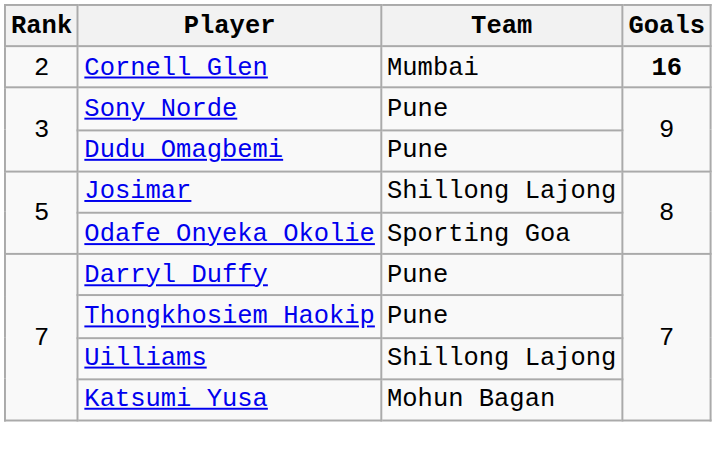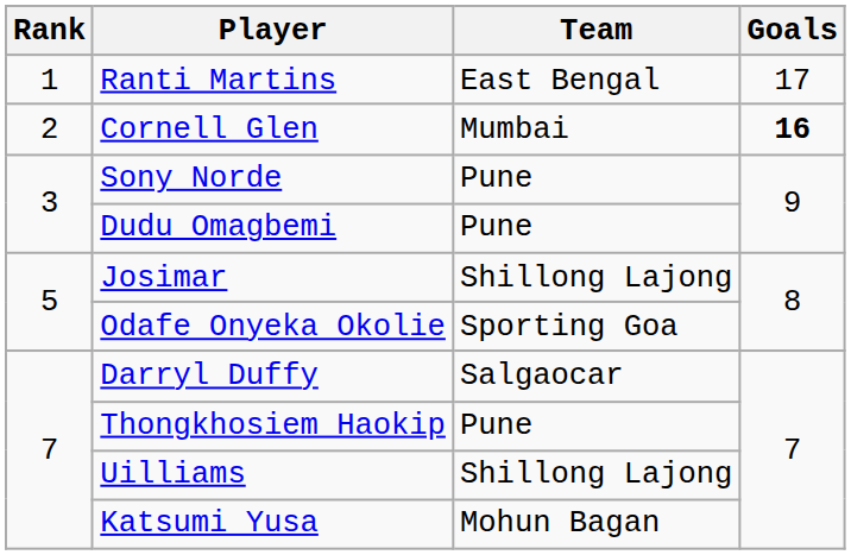 <table class="wikitable sortable" style="text-align:center">
 <tr>
 <th>Rank</th>
 <th>Player</th>
 <th>Team</th>
 <th>Goals</th>
+</tr>
+<tr>
+<td rowspan=1>1</td>
+<td align="left"> <a href='#'>Ranti Martins</a></td>
+<td align="left">East Bengal</td>
+<td rowspan=1>17</td>
 </tr>
 <tr>
 <td rowspan=1>2</td>
 <td align="left"> <a href='#'>Cornell Glen</a></td>
 <td align="left">Mumbai</td>
 <td rowspan=1><strong>16</strong></td>
 </tr>
 <tr>
 <td rowspan=2>3</td>
 <td align="left"> <a href='#'>Sony Norde</a></td>
 <td align="left">Pune</td>
 <td rowspan=2>9</td>
 </tr>
 <tr>
 <td align="left"> <a href='#'>Dudu Omagbemi</a></td>
 <td align="left">Pune</td>
 </tr>
 <tr>
 <td rowspan=2>5</td>
 <td align="left"> <a href='#'>Josimar</a></td>
 <td align="left">Shillong Lajong</td>
 <td rowspan=2>8</td>
 </tr>
 <tr>
 <td align="left"> <a href='#'>Odafe Onyeka Okolie</a></td>
 <td align="left">Sporting Goa</td>
 </tr>
 <tr>
 <td rowspan=4>7</td>
 <td align="left"> <a href='#'>Darryl Duffy</a></td>
-<td align="left">Pune</td>
+<td align="left">Salgaocar</td>
 <td rowspan=4>7</td>
 </tr>
 <tr>
 <td align="left"> <a href='#'>Thongkhosiem Haokip</a></td>
 <td align="left">Pune</td>
 </tr>
 <tr>
 <td align="left"> <a href='#'>Uilliams</a></td>
 <td align="left">Shillong Lajong</td>
 </tr>
 <tr>
 <td align="left"> <a href='#'>Katsumi Yusa</a></td>
 <td align="left">Mohun Bagan</td>
 </tr>
 </table>
